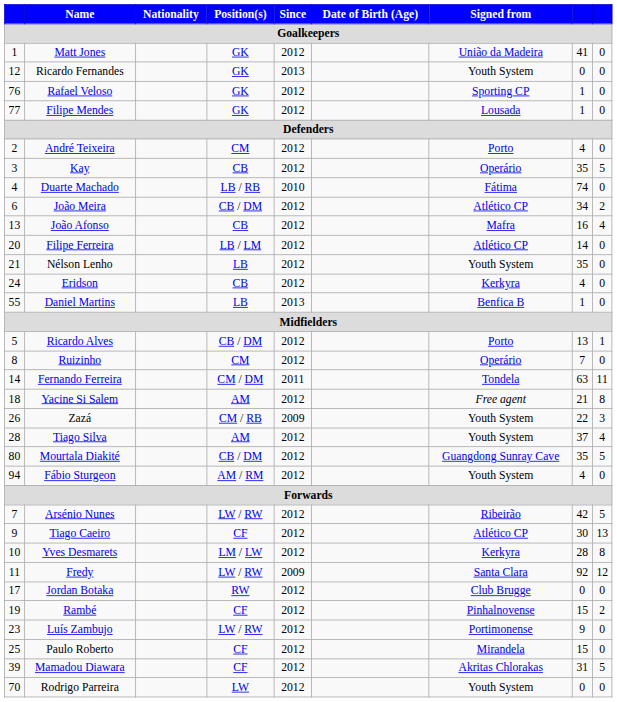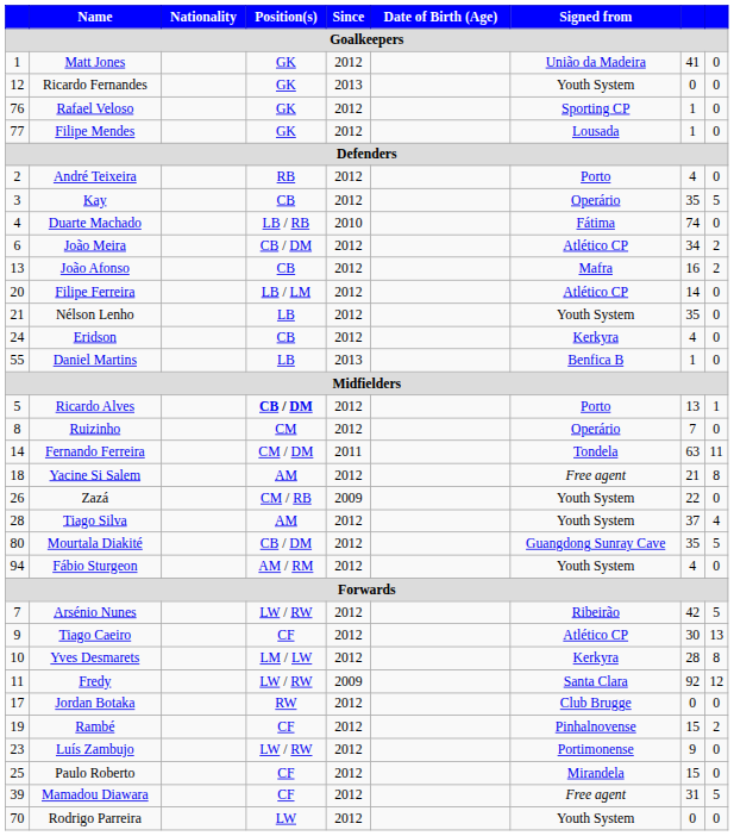 <table class="wikitable" style="text-align:center; font-size:90%; width:85%;">
 <tr>
 <th style="background:blue; color:white; border:1px solid mediumblue; text-align:center;"></th>
 <th style="background:blue; color:white; border:1px solid mediumblue; text-align:center;">Name</th>
 <th style="background:blue; color:white; border:1px solid mediumblue; text-align:center;">Nationality</th>
 <th style="background:blue; color:white; border:1px solid mediumblue; text-align:center;">Position(s)</th>
 <th style="background:blue; color:white; border:1px solid mediumblue; text-align:center;">Since</th>
 <th style="background:blue; color:white; border:1px solid mediumblue; text-align:center;">Date of Birth (Age)</th>
 <th style="background:blue; color:white; border:1px solid mediumblue; text-align:center;">Signed from</th>
 <th style="background:blue; color:white; border:1px solid mediumblue; text-align:center;"></th>
 <th style="background:blue; color:white; border:1px solid mediumblue; text-align:center;"></th>
 </tr>
 <tr>
 <th colspan="9" style="background:#dcdcdc; text-align:center;">Goalkeepers</th>
 </tr>
 <tr>
 <td>1</td>
 <td><a href='#'>Matt Jones</a></td>
 <td></td>
 <td><a href='#'>GK</a></td>
 <td>2012</td>
 <td></td>
 <td> <a href='#'>União da Madeira</a></td>
 <td>41</td>
 <td>0</td>
 </tr>
 <tr>
 <td>12</td>
 <td>Ricardo Fernandes</td>
 <td></td>
 <td><a href='#'>GK</a></td>
 <td>2013</td>
 <td></td>
 <td> Youth System</td>
 <td>0</td>
 <td>0</td>
 </tr>
 <tr>
 <td>76</td>
 <td><a href='#'>Rafael Veloso</a></td>
 <td></td>
 <td><a href='#'>GK</a></td>
 <td>2012</td>
 <td></td>
 <td> <a href='#'>Sporting CP</a></td>
 <td>1</td>
 <td>0</td>
 </tr>
 <tr>
 <td>77</td>
 <td><a href='#'>Filipe Mendes</a></td>
 <td></td>
 <td><a href='#'>GK</a></td>
 <td>2012</td>
 <td></td>
 <td> <a href='#'>Lousada</a></td>
 <td>1</td>
 <td>0</td>
 </tr>
 <tr>
 <th colspan="9" style="background:#dcdcdc; text-align:center;">Defenders</th>
 </tr>
 <tr>
 <td>2</td>
 <td><a href='#'>André Teixeira</a></td>
 <td></td>
-<td><a href='#'>CM</a></td>
+<td><a href='#'>RB</a></td>
 <td>2012</td>
 <td></td>
 <td> <a href='#'>Porto</a></td>
 <td>4</td>
 <td>0</td>
 </tr>
 <tr>
 <td>3</td>
 <td><a href='#'>Kay</a></td>
 <td></td>
 <td><a href='#'>CB</a></td>
 <td>2012</td>
 <td></td>
 <td> <a href='#'>Operário</a></td>
 <td>35</td>
 <td>5</td>
 </tr>
 <tr>
 <td>4</td>
 <td><a href='#'>Duarte Machado</a></td>
 <td></td>
 <td><a href='#'>LB</a> / <a href='#'>RB</a></td>
 <td>2010</td>
 <td></td>
 <td> <a href='#'>Fátima</a></td>
 <td>74</td>
 <td>0</td>
 </tr>
 <tr>
 <td>6</td>
 <td><a href='#'>João Meira</a></td>
 <td></td>
 <td><a href='#'>CB</a> / <a href='#'>DM</a></td>
 <td>2012</td>
 <td></td>
 <td> <a href='#'>Atlético CP</a></td>
 <td>34</td>
 <td>2</td>
 </tr>
 <tr>
 <td>13</td>
 <td><a href='#'>João Afonso</a></td>
 <td></td>
 <td><a href='#'>CB</a></td>
 <td>2012</td>
 <td></td>
 <td> <a href='#'>Mafra</a></td>
 <td>16</td>
-<td>4</td>
+<td>2</td>
 </tr>
 <tr>
 <td>20</td>
 <td><a href='#'>Filipe Ferreira</a></td>
 <td></td>
 <td><a href='#'>LB</a> / <a href='#'>LM</a></td>
 <td>2012</td>
 <td></td>
 <td> <a href='#'>Atlético CP</a></td>
 <td>14</td>
 <td>0</td>
 </tr>
 <tr>
 <td>21</td>
 <td>Nélson Lenho</td>
 <td></td>
 <td><a href='#'>LB</a></td>
 <td>2012</td>
 <td></td>
 <td> Youth System</td>
 <td>35</td>
 <td>0</td>
 </tr>
 <tr>
 <td>24</td>
 <td><a href='#'>Eridson</a></td>
 <td></td>
 <td><a href='#'>CB</a></td>
 <td>2012</td>
 <td></td>
 <td> <a href='#'>Kerkyra</a></td>
 <td>4</td>
 <td>0</td>
 </tr>
 <tr>
 <td>55</td>
 <td><a href='#'>Daniel Martins</a></td>
 <td></td>
 <td><a href='#'>LB</a></td>
 <td>2013</td>
 <td></td>
 <td> <a href='#'>Benfica B</a></td>
 <td>1</td>
 <td>0</td>
 </tr>
 <tr>
 <th colspan="9" style="background:#dcdcdc; text-align:center;">Midfielders</th>
 </tr>
 <tr>
 <td>5</td>
 <td><a href='#'>Ricardo Alves</a></td>
 <td></td>
-<td><a href='#'>CB</a> / <a href='#'>DM</a></td>
+<td><strong><a href='#'>CB</a> / <a href='#'>DM</a></strong></td>
 <td>2012</td>
 <td></td>
 <td> <a href='#'>Porto</a></td>
 <td>13</td>
 <td>1</td>
 </tr>
 <tr>
 <td>8</td>
 <td><a href='#'>Ruizinho</a></td>
 <td></td>
 <td><a href='#'>CM</a></td>
 <td>2012</td>
 <td></td>
 <td> <a href='#'>Operário</a></td>
 <td>7</td>
 <td>0</td>
 </tr>
 <tr>
 <td>14</td>
 <td><a href='#'>Fernando Ferreira</a></td>
 <td></td>
 <td><a href='#'>CM</a> / <a href='#'>DM</a></td>
 <td>2011</td>
 <td></td>
 <td> <a href='#'>Tondela</a></td>
 <td>63</td>
 <td>11</td>
 </tr>
 <tr>
 <td>18</td>
 <td><a href='#'>Yacine Si Salem</a></td>
 <td></td>
 <td><a href='#'>AM</a></td>
 <td>2012</td>
 <td></td>
 <td><em>Free agent</em></td>
 <td>21</td>
 <td>8</td>
 </tr>
 <tr>
 <td>26</td>
 <td>Zazá</td>
 <td></td>
 <td><a href='#'>CM</a> / <a href='#'>RB</a></td>
 <td>2009</td>
 <td></td>
 <td> Youth System</td>
 <td>22</td>
-<td>3</td>
+<td>0</td>
 </tr>
 <tr>
 <td>28</td>
 <td><a href='#'>Tiago Silva</a></td>
 <td></td>
 <td><a href='#'>AM</a></td>
 <td>2012</td>
 <td></td>
 <td> Youth System</td>
 <td>37</td>
 <td>4</td>
 </tr>
 <tr>
 <td>80</td>
 <td><a href='#'>Mourtala Diakité</a></td>
 <td></td>
 <td><a href='#'>CB</a> / <a href='#'>DM</a></td>
 <td>2012</td>
 <td></td>
 <td> <a href='#'>Guangdong Sunray Cave</a></td>
 <td>35</td>
 <td>5</td>
 </tr>
 <tr>
 <td>94</td>
 <td><a href='#'>Fábio Sturgeon</a></td>
 <td></td>
 <td><a href='#'>AM</a> / <a href='#'>RM</a></td>
 <td>2012</td>
 <td></td>
 <td> Youth System</td>
 <td>4</td>
 <td>0</td>
 </tr>
 <tr>
 <th colspan="9" style="background:#dcdcdc; text-align:center;">Forwards</th>
 </tr>
 <tr>
 <td>7</td>
 <td><a href='#'>Arsénio Nunes</a></td>
 <td></td>
 <td><a href='#'>LW</a> / <a href='#'>RW</a></td>
 <td>2012</td>
 <td></td>
 <td> <a href='#'>Ribeirão</a></td>
 <td>42</td>
 <td>5</td>
 </tr>
 <tr>
 <td>9</td>
 <td><a href='#'>Tiago Caeiro</a></td>
 <td></td>
 <td><a href='#'>CF</a></td>
 <td>2012</td>
 <td></td>
 <td> <a href='#'>Atlético CP</a></td>
 <td>30</td>
 <td>13</td>
 </tr>
 <tr>
 <td>10</td>
 <td><a href='#'>Yves Desmarets</a></td>
 <td></td>
 <td><a href='#'>LM</a> / <a href='#'>LW</a></td>
 <td>2012</td>
 <td></td>
 <td> <a href='#'>Kerkyra</a></td>
 <td>28</td>
 <td>8</td>
 </tr>
 <tr>
 <td>11</td>
 <td><a href='#'>Fredy</a></td>
 <td></td>
 <td><a href='#'>LW</a> / <a href='#'>RW</a></td>
 <td>2009</td>
 <td></td>
 <td> <a href='#'>Santa Clara</a></td>
 <td>92</td>
 <td>12</td>
 </tr>
 <tr>
 <td>17</td>
 <td><a href='#'>Jordan Botaka</a></td>
 <td></td>
 <td><a href='#'>RW</a></td>
 <td>2012</td>
 <td></td>
 <td> <a href='#'>Club Brugge</a></td>
 <td>0</td>
 <td>0</td>
 </tr>
 <tr>
 <td>19</td>
 <td><a href='#'>Rambé</a></td>
 <td></td>
 <td><a href='#'>CF</a></td>
 <td>2012</td>
 <td></td>
 <td> <a href='#'>Pinhalnovense</a></td>
 <td>15</td>
 <td>2</td>
 </tr>
 <tr>
 <td>23</td>
 <td><a href='#'>Luís Zambujo</a></td>
 <td></td>
 <td><a href='#'>LW</a> / <a href='#'>RW</a></td>
 <td>2012</td>
 <td></td>
 <td> <a href='#'>Portimonense</a></td>
 <td>9</td>
 <td>0</td>
 </tr>
 <tr>
 <td>25</td>
 <td>Paulo Roberto</td>
 <td></td>
 <td><a href='#'>CF</a></td>
 <td>2012</td>
 <td></td>
 <td> <a href='#'>Mirandela</a></td>
 <td>15</td>
 <td>0</td>
 </tr>
 <tr>
 <td>39</td>
 <td><a href='#'>Mamadou Diawara</a></td>
 <td></td>
 <td><a href='#'>CF</a></td>
 <td>2012</td>
 <td></td>
-<td> <a href='#'>Akritas Chlorakas</a></td>
+<td><em>Free agent</em></td>
 <td>31</td>
 <td>5</td>
 </tr>
 <tr>
 <td>70</td>
 <td>Rodrigo Parreira</td>
 <td></td>
 <td><a href='#'>LW</a></td>
 <td>2012</td>
 <td></td>
 <td> Youth System</td>
 <td>0</td>
 <td>0</td>
 </tr>
 </table>
